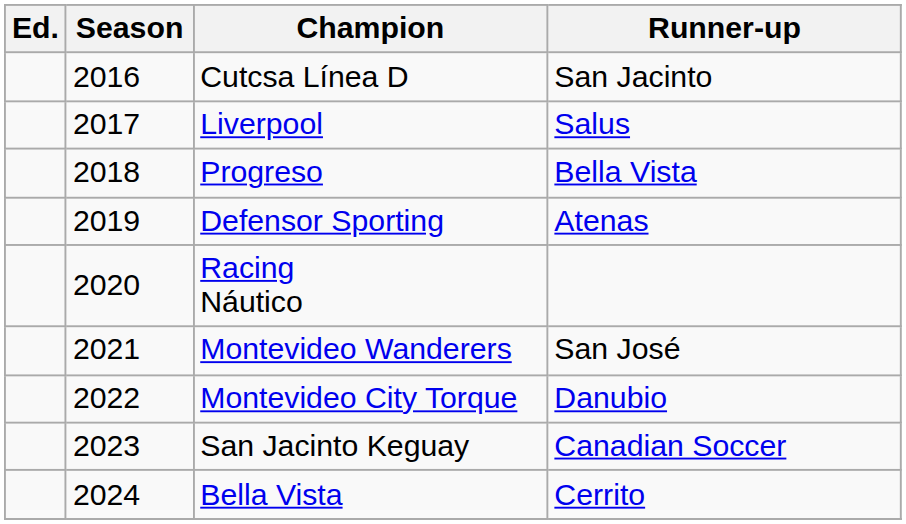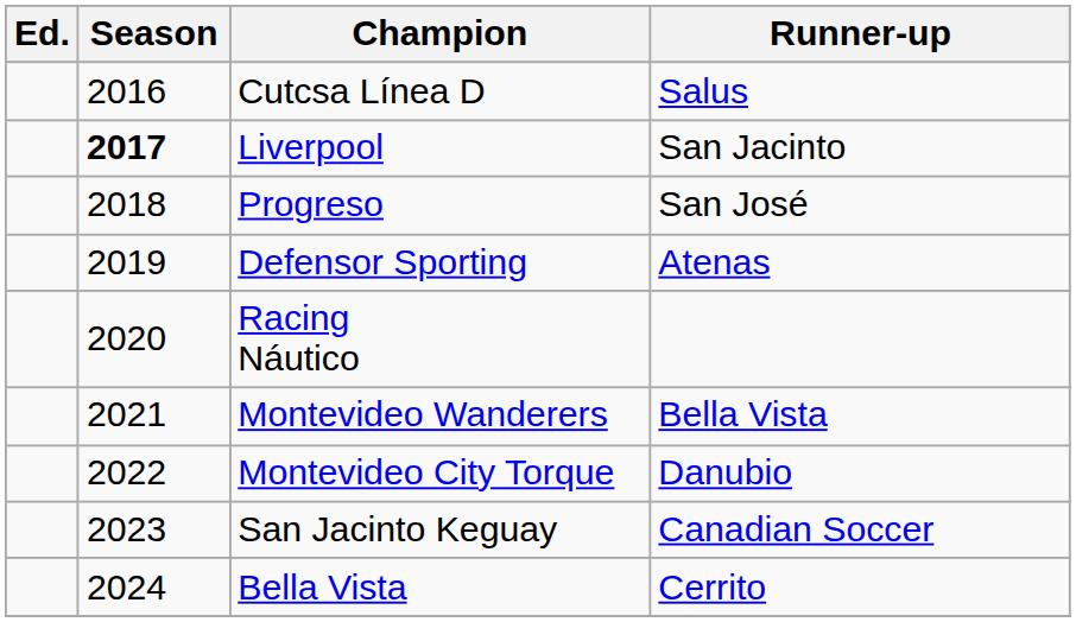 <table class="wikitable sortable">
 <tr>
 <th width=px>Ed.</th>
 <th width=60px>Season</th>
 <th width=180px>Champion</th>
 <th width=180px>Runner-up</th>
 </tr>
 <tr>
 <td></td>
 <td>2016</td>
 <td>Cutcsa Línea D</td>
-<td>San Jacinto</td>
+<td><a href='#'>Salus</a></td>
 </tr>
 <tr>
 <td></td>
-<td>2017</td>
+<td><strong>2017</strong></td>
 <td><a href='#'>Liverpool</a></td>
-<td><a href='#'>Salus</a></td>
+<td>San Jacinto</td>
 </tr>
 <tr>
 <td></td>
 <td>2018</td>
 <td><a href='#'>Progreso</a></td>
-<td><a href='#'>Bella Vista</a></td>
+<td>San José</td>
 </tr>
 <tr>
 <td></td>
 <td>2019</td>
 <td><a href='#'>Defensor Sporting</a></td>
 <td><a href='#'>Atenas</a></td>
 </tr>
 <tr>
 <td></td>
 <td>2020</td>
 <td><a href='#'>Racing</a> <br> Náutico</td>
 <td></td>
 </tr>
 <tr>
 <td></td>
 <td>2021</td>
 <td><a href='#'>Montevideo Wanderers</a></td>
-<td>San José</td>
+<td><a href='#'>Bella Vista</a></td>
 </tr>
 <tr>
 <td></td>
 <td>2022</td>
 <td><a href='#'>Montevideo City Torque</a></td>
 <td><a href='#'>Danubio</a></td>
 </tr>
 <tr>
 <td></td>
 <td>2023</td>
 <td>San Jacinto Keguay</td>
 <td><a href='#'>Canadian Soccer</a></td>
 </tr>
 <tr>
 <td></td>
 <td>2024</td>
 <td><a href='#'>Bella Vista</a></td>
 <td><a href='#'>Cerrito</a></td>
 </tr>
 <tr>
 </tr>
 </table>
